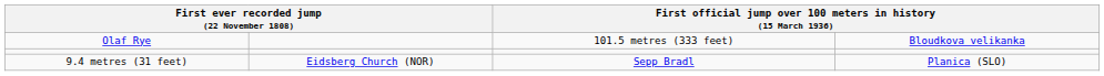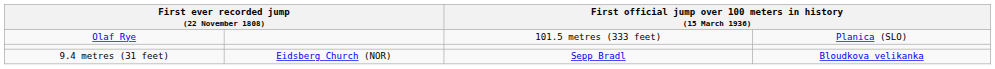 <table class="wikitable" style="text-align:center; width:89%; border:1px #AAAAFF solid">
 <tr>
 <th width=184 colspan=2>First ever recorded jump<br><small>(22 November 1808)</small></th>
 <th width=184 colspan=2>First official jump over 100 meters in history<br><small>(15 March 1936)</small></th>
 </tr>
 <tr>
 <td> <a href='#'>Olaf Rye</a></td>
 <td></td>
 <td>101.5 metres (333 feet)</td>
-<td><a href='#'>Bloudkova velikanka</a></td>
+<td><a href='#'>Planica</a> (SLO)</td>
 </tr>
 <tr>
 <td width=92></td>
 <td width=92></td>
 <td width=132></td>
 <td width=100></td>
 </tr>
 <tr>
 <td>9.4 metres (31 feet)</td>
 <td><a href='#'>Eidsberg Church</a> (NOR)</td>
 <td> <a href='#'>Sepp Bradl</a></td>
-<td><a href='#'>Planica</a> (SLO)</td>
+<td><a href='#'>Bloudkova velikanka</a></td>
 </tr>
 </table>
